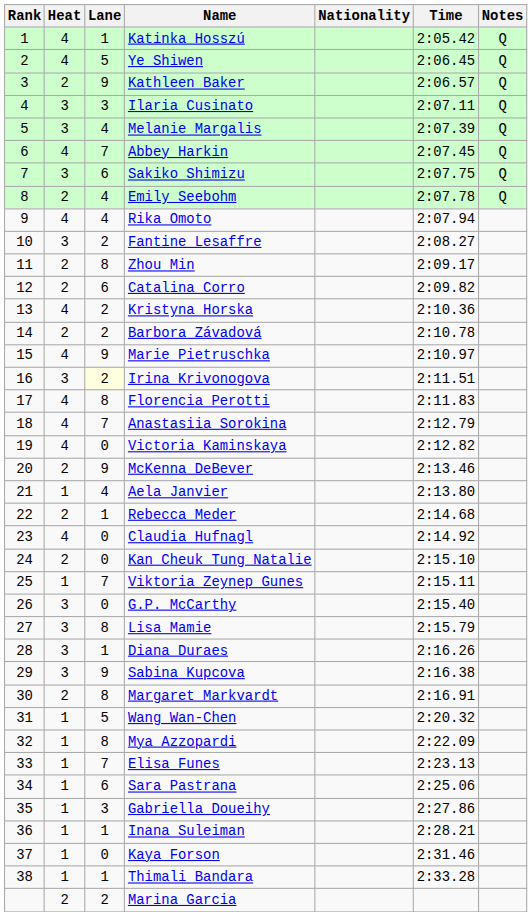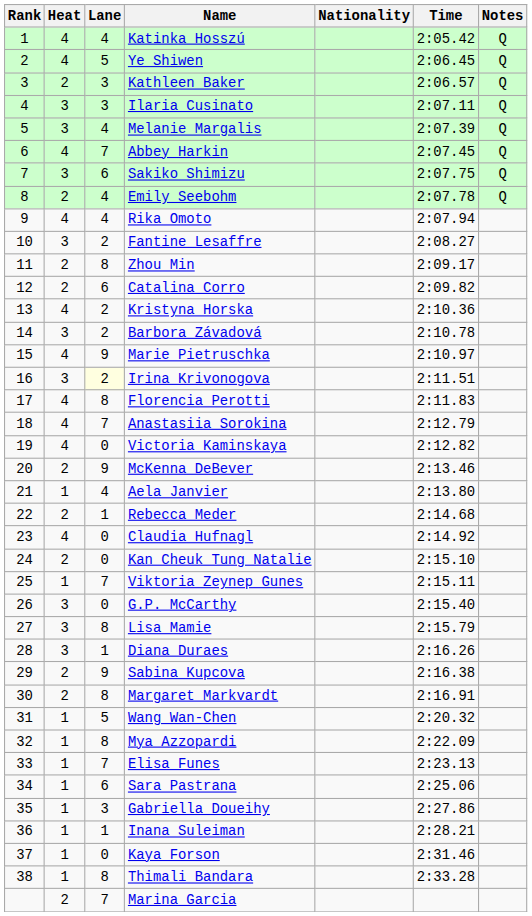 <table class="wikitable sortable" style="text-align:center">
 <tr>
 <th>Rank</th>
 <th>Heat</th>
 <th>Lane</th>
 <th>Name</th>
 <th>Nationality</th>
 <th>Time</th>
 <th>Notes</th>
 </tr>
 <tr bgcolor=ccffcc>
 <td>1</td>
 <td>4</td>
-<td>1</td>
+<td>4</td>
 <td align=left><a href='#'>Katinka Hosszú</a></td>
 <td align=left></td>
 <td>2:05.42</td>
 <td>Q</td>
 </tr>
 <tr bgcolor=ccffcc>
 <td>2</td>
 <td>4</td>
 <td>5</td>
 <td align=left><a href='#'>Ye Shiwen</a></td>
 <td align=left></td>
 <td>2:06.45</td>
 <td>Q</td>
 </tr>
 <tr bgcolor=ccffcc>
 <td>3</td>
 <td>2</td>
-<td>9</td>
+<td>3</td>
 <td align=left><a href='#'>Kathleen Baker</a></td>
 <td align=left></td>
 <td>2:06.57</td>
 <td>Q</td>
 </tr>
 <tr bgcolor=ccffcc>
 <td>4</td>
 <td>3</td>
 <td>3</td>
 <td align=left><a href='#'>Ilaria Cusinato</a></td>
 <td align=left></td>
 <td>2:07.11</td>
 <td>Q</td>
 </tr>
 <tr bgcolor=ccffcc>
 <td>5</td>
 <td>3</td>
 <td>4</td>
 <td align=left><a href='#'>Melanie Margalis</a></td>
 <td align=left></td>
 <td>2:07.39</td>
 <td>Q</td>
 </tr>
 <tr bgcolor=ccffcc>
 <td>6</td>
 <td>4</td>
 <td>7</td>
 <td align=left><a href='#'>Abbey Harkin</a></td>
 <td align=left></td>
 <td>2:07.45</td>
 <td>Q</td>
 </tr>
 <tr bgcolor=ccffcc>
 <td>7</td>
 <td>3</td>
 <td>6</td>
 <td align=left><a href='#'>Sakiko Shimizu</a></td>
 <td align=left></td>
 <td>2:07.75</td>
 <td>Q</td>
 </tr>
 <tr bgcolor=ccffcc>
 <td>8</td>
 <td>2</td>
 <td>4</td>
 <td align=left><a href='#'>Emily Seebohm</a></td>
 <td align=left></td>
 <td>2:07.78</td>
 <td>Q</td>
 </tr>
 <tr>
 <td>9</td>
 <td>4</td>
 <td>4</td>
 <td align=left><a href='#'>Rika Omoto</a></td>
 <td align=left></td>
 <td>2:07.94</td>
 <td></td>
 </tr>
 <tr>
 <td>10</td>
 <td>3</td>
 <td>2</td>
 <td align=left><a href='#'>Fantine Lesaffre</a></td>
 <td align=left></td>
 <td>2:08.27</td>
 <td></td>
 </tr>
 <tr>
 <td>11</td>
 <td>2</td>
 <td>8</td>
 <td align=left><a href='#'>Zhou Min</a></td>
 <td align=left></td>
 <td>2:09.17</td>
 <td></td>
 </tr>
 <tr>
 <td>12</td>
 <td>2</td>
 <td>6</td>
 <td align=left><a href='#'>Catalina Corro</a></td>
 <td align=left></td>
 <td>2:09.82</td>
 <td></td>
 </tr>
 <tr>
 <td>13</td>
 <td>4</td>
 <td>2</td>
 <td align=left><a href='#'>Kristyna Horska</a></td>
 <td align=left></td>
 <td>2:10.36</td>
 <td></td>
 </tr>
 <tr>
 <td>14</td>
-<td>2</td>
+<td>3</td>
 <td>2</td>
 <td align=left><a href='#'>Barbora Závadová</a></td>
 <td align=left></td>
 <td>2:10.78</td>
 <td></td>
 </tr>
 <tr>
 <td>15</td>
 <td>4</td>
 <td>9</td>
 <td align=left><a href='#'>Marie Pietruschka</a></td>
 <td align=left></td>
 <td>2:10.97</td>
 <td></td>
 </tr>
 <tr>
 <td>16</td>
 <td>3</td>
 <td style="background: lightyellow;">2</td>
 <td align=left><a href='#'>Irina Krivonogova</a></td>
 <td align=left></td>
 <td>2:11.51</td>
 <td></td>
 </tr>
 <tr>
 <td>17</td>
 <td>4</td>
 <td>8</td>
 <td align=left><a href='#'>Florencia Perotti</a></td>
 <td align=left></td>
 <td>2:11.83</td>
 <td></td>
 </tr>
 <tr>
 <td>18</td>
 <td>4</td>
 <td>7</td>
 <td align=left><a href='#'>Anastasiia Sorokina</a></td>
 <td align=left></td>
 <td>2:12.79</td>
 <td></td>
 </tr>
 <tr>
 <td>19</td>
 <td>4</td>
 <td>0</td>
 <td align=left><a href='#'>Victoria Kaminskaya</a></td>
 <td align=left></td>
 <td>2:12.82</td>
 <td></td>
 </tr>
 <tr>
 <td>20</td>
 <td>2</td>
 <td>9</td>
 <td align=left><a href='#'>McKenna DeBever</a></td>
 <td align=left></td>
 <td>2:13.46</td>
 <td></td>
 </tr>
 <tr>
 <td>21</td>
 <td>1</td>
 <td>4</td>
 <td align=left><a href='#'>Aela Janvier</a></td>
 <td align=left></td>
 <td>2:13.80</td>
 <td></td>
 </tr>
 <tr>
 <td>22</td>
 <td>2</td>
 <td>1</td>
 <td align=left><a href='#'>Rebecca Meder</a></td>
 <td align=left></td>
 <td>2:14.68</td>
 <td></td>
 </tr>
 <tr>
 <td>23</td>
 <td>4</td>
 <td>0</td>
 <td align=left><a href='#'>Claudia Hufnagl</a></td>
 <td align=left></td>
 <td>2:14.92</td>
 <td></td>
 </tr>
 <tr>
 <td>24</td>
 <td>2</td>
 <td>0</td>
 <td align=left><a href='#'>Kan Cheuk Tung Natalie</a></td>
 <td align=left></td>
 <td>2:15.10</td>
 <td></td>
 </tr>
 <tr>
 <td>25</td>
 <td>1</td>
 <td>7</td>
 <td align=left><a href='#'>Viktoria Zeynep Gunes</a></td>
 <td align=left></td>
 <td>2:15.11</td>
 <td></td>
 </tr>
 <tr>
 <td>26</td>
 <td>3</td>
 <td>0</td>
 <td align=left><a href='#'>G.P. McCarthy</a></td>
 <td align=left></td>
 <td>2:15.40</td>
 <td></td>
 </tr>
 <tr>
 <td>27</td>
 <td>3</td>
 <td>8</td>
 <td align=left><a href='#'>Lisa Mamie</a></td>
 <td align=left></td>
 <td>2:15.79</td>
 <td></td>
 </tr>
 <tr>
 <td>28</td>
 <td>3</td>
 <td>1</td>
 <td align=left><a href='#'>Diana Duraes</a></td>
 <td align=left></td>
 <td>2:16.26</td>
 <td></td>
 </tr>
 <tr>
 <td>29</td>
-<td>3</td>
+<td>2</td>
 <td>9</td>
 <td align=left><a href='#'>Sabina Kupcova</a></td>
 <td align=left></td>
 <td>2:16.38</td>
 <td></td>
 </tr>
 <tr>
 <td>30</td>
 <td>2</td>
 <td>8</td>
 <td align=left><a href='#'>Margaret Markvardt</a></td>
 <td align=left></td>
 <td>2:16.91</td>
 <td></td>
 </tr>
 <tr>
 <td>31</td>
 <td>1</td>
 <td>5</td>
 <td align=left><a href='#'>Wang Wan-Chen</a></td>
 <td align=left></td>
 <td>2:20.32</td>
 <td></td>
 </tr>
 <tr>
 <td>32</td>
 <td>1</td>
 <td>8</td>
 <td align=left><a href='#'>Mya Azzopardi</a></td>
 <td align=left></td>
 <td>2:22.09</td>
 <td></td>
 </tr>
 <tr>
 <td>33</td>
 <td>1</td>
 <td>7</td>
 <td align=left><a href='#'>Elisa Funes</a></td>
 <td align=left></td>
 <td>2:23.13</td>
 <td></td>
 </tr>
 <tr>
 <td>34</td>
 <td>1</td>
 <td>6</td>
 <td align=left><a href='#'>Sara Pastrana</a></td>
 <td align=left></td>
 <td>2:25.06</td>
 <td></td>
 </tr>
 <tr>
 <td>35</td>
 <td>1</td>
 <td>3</td>
 <td align=left><a href='#'>Gabriella Doueihy</a></td>
 <td align=left></td>
 <td>2:27.86</td>
 <td></td>
 </tr>
 <tr>
 <td>36</td>
 <td>1</td>
 <td>1</td>
 <td align=left><a href='#'>Inana Suleiman</a></td>
 <td align=left></td>
 <td>2:28.21</td>
 <td></td>
 </tr>
 <tr>
 <td>37</td>
 <td>1</td>
 <td>0</td>
 <td align=left><a href='#'>Kaya Forson</a></td>
 <td align=left></td>
 <td>2:31.46</td>
 <td></td>
 </tr>
 <tr>
 <td>38</td>
 <td>1</td>
-<td>1</td>
+<td>8</td>
 <td align=left><a href='#'>Thimali Bandara</a></td>
 <td align=left></td>
 <td>2:33.28</td>
 <td></td>
 </tr>
 <tr>
 <td></td>
 <td>2</td>
-<td>2</td>
+<td>7</td>
 <td align=left><a href='#'>Marina Garcia</a></td>
 <td align=left></td>
 <td></td>
 <td></td>
 </tr>
 </table>
